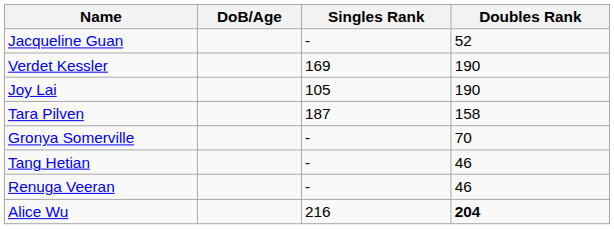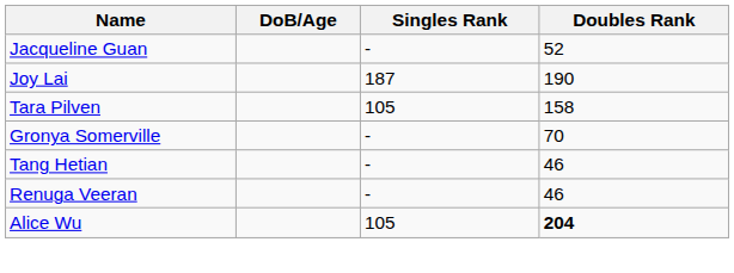 <table class="wikitable"  style="width:600px; font-size:95%;">
 <tr>
 <th align="left">Name</th>
 <th align="left">DoB/Age</th>
 <th align="left">Singles Rank</th>
 <th align="left">Doubles Rank</th>
 </tr>
 <tr>
 <td><a href='#'>Jacqueline Guan</a></td>
 <td></td>
 <td>-</td>
 <td>52</td>
 </tr>
 <tr>
-<td><a href='#'>Verdet Kessler</a></td>
-<td></td>
-<td>169</td>
-<td>190</td>
-</tr>
-<tr>
 <td><a href='#'>Joy Lai</a></td>
 <td></td>
-<td>105</td>
+<td>187</td>
 <td>190</td>
 </tr>
 <tr>
 <td><a href='#'>Tara Pilven</a></td>
 <td></td>
-<td>187</td>
+<td>105</td>
 <td>158</td>
 </tr>
 <tr>
 <td><a href='#'>Gronya Somerville</a></td>
 <td></td>
 <td>-</td>
 <td>70</td>
 </tr>
 <tr>
 <td><a href='#'>Tang Hetian</a></td>
 <td></td>
 <td>-</td>
 <td>46</td>
 </tr>
 <tr>
 <td><a href='#'>Renuga Veeran</a></td>
 <td></td>
 <td>-</td>
 <td>46</td>
 </tr>
 <tr>
 <td><a href='#'>Alice Wu</a></td>
 <td></td>
-<td>216</td>
+<td>105</td>
 <td><strong>204</strong></td>
 </tr>
 </table>
